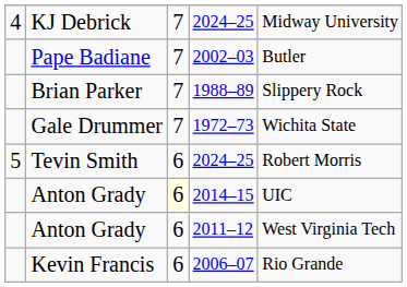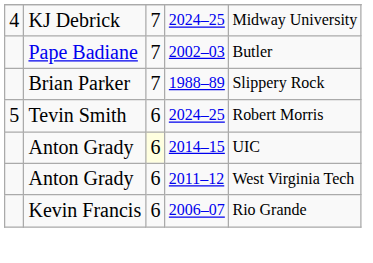 <table class="wikitable">
 <tr>
 </tr>
 <tr>
 <td>4</td>
 <td>KJ Debrick</td>
 <td>7</td>
 <td style="font-size:80%;"><a href='#'>2024–25</a></td>
 <td style="font-size:80%;">Midway University</td>
 </tr>
 <tr>
 <td></td>
 <td><a href='#'>Pape Badiane</a></td>
 <td>7</td>
 <td style="font-size:80%;"><a href='#'>2002–03</a></td>
 <td style="font-size:80%;">Butler</td>
 </tr>
 <tr>
 <td></td>
 <td>Brian Parker</td>
 <td>7</td>
 <td style="font-size:80%;"><a href='#'>1988–89</a></td>
 <td style="font-size:80%;">Slippery Rock</td>
-</tr>
-<tr>
-<td></td>
-<td>Gale Drummer</td>
-<td>7</td>
-<td style="font-size:80%;"><a href='#'>1972–73</a></td>
-<td style="font-size:80%;">Wichita State</td>
 </tr>
 <tr>
 <td>5</td>
 <td>Tevin Smith</td>
 <td>6</td>
 <td style="font-size:80%;"><a href='#'>2024–25</a></td>
 <td style="font-size:80%;">Robert Morris</td>
 </tr>
 <tr>
 <td></td>
 <td>Anton Grady</td>
 <td style="background: lightyellow;">6</td>
 <td style="font-size:80%;"><a href='#'>2014–15</a></td>
 <td style="font-size:80%;">UIC</td>
 </tr>
 <tr>
 <td></td>
 <td>Anton Grady</td>
 <td>6</td>
 <td style="font-size:80%;"><a href='#'>2011–12</a></td>
 <td style="font-size:80%;">West Virginia Tech</td>
 </tr>
 <tr>
 <td></td>
 <td>Kevin Francis</td>
 <td>6</td>
 <td style="font-size:80%;"><a href='#'>2006–07</a></td>
 <td style="font-size:80%;">Rio Grande</td>
 </tr>
 </table>
